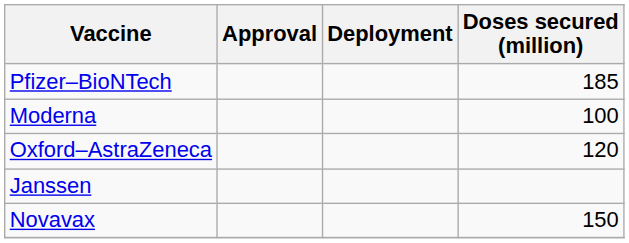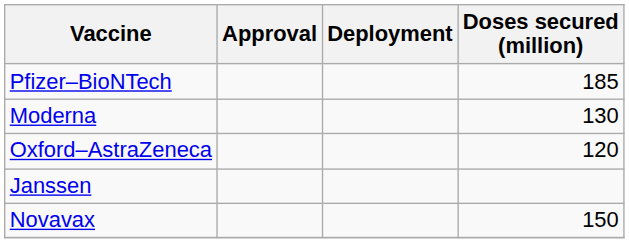 <table class="wikitable">
 <tr>
 <th>Vaccine</th>
 <th>Approval</th>
 <th>Deployment</th>
 <th>Doses secured<br>(million)</th>
 </tr>
 <tr>
 <td><a href='#'>Pfizer–BioNTech</a></td>
 <td></td>
 <td></td>
 <td style="text-align:right;">185</td>
 </tr>
 <tr>
 <td><a href='#'>Moderna</a></td>
 <td></td>
 <td></td>
-<td style="text-align:right;">100</td>
+<td style="text-align:right;">130</td>
 </tr>
 <tr>
 <td><a href='#'>Oxford–AstraZeneca</a></td>
 <td></td>
 <td></td>
 <td style="text-align:right;">120</td>
 </tr>
 <tr>
 <td><a href='#'>Janssen</a></td>
 <td></td>
 <td></td>
 <td></td>
 </tr>
 <tr>
 <td><a href='#'>Novavax</a></td>
 <td></td>
 <td></td>
 <td style="text-align:right;">150</td>
 </tr>
 <tr>
 </tr>
 </table>
